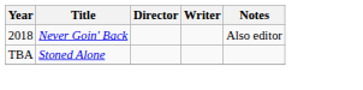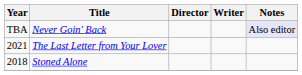 <table class="wikitable">
 <tr>
 <th>Year</th>
 <th>Title</th>
 <th>Director</th>
 <th>Writer</th>
 <th>Notes</th>
 </tr>
 <tr>
-<td>2018</td>
+<td>TBA</td>
 <td><em><a href='#'>Never Goin' Back</a></em></td>
 <td></td>
 <td></td>
-<td>Also editor</td>
+<td style="background: lavender;">Also editor</td>
 </tr>
 <tr>
-<td>TBA</td>
+<td>2021</td>
+<td><em><a href='#'>The Last Letter from Your Lover</a></em></td>
+<td></td>
+<td></td>
+<td></td>
+</tr>
+<tr>
+<td>2018</td>
 <td><em><a href='#'>Stoned Alone</a></em></td>
 <td></td>
 <td></td>
 <td></td>
 </tr>
 <tr>
 </tr>
 </table>
